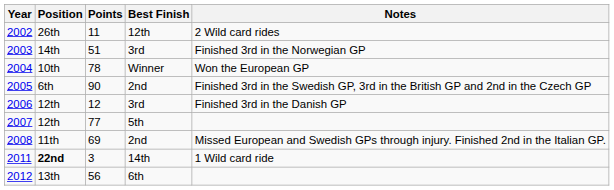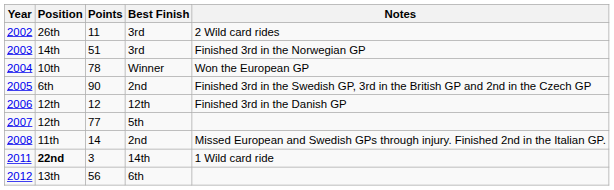 <table class="wikitable" style="font-size: 95%;">
 <tr>
 <th>Year</th>
 <th>Position</th>
 <th>Points</th>
 <th>Best Finish</th>
 <th>Notes</th>
 </tr>
 <tr>
 <td><a href='#'>2002</a></td>
 <td>26th</td>
 <td>11</td>
-<td>12th</td>
+<td>3rd</td>
 <td>2 Wild card rides</td>
 </tr>
 <tr>
 <td><a href='#'>2003</a></td>
 <td>14th</td>
 <td>51</td>
 <td>3rd</td>
 <td>Finished 3rd in the Norwegian GP</td>
 </tr>
 <tr>
 <td><a href='#'>2004</a></td>
 <td>10th</td>
 <td>78</td>
 <td>Winner</td>
 <td>Won the European GP</td>
 </tr>
 <tr>
 <td><a href='#'>2005</a></td>
 <td>6th</td>
 <td>90</td>
 <td>2nd</td>
 <td>Finished 3rd in the Swedish GP, 3rd in the British GP and 2nd in the Czech GP</td>
 </tr>
 <tr>
 <td><a href='#'>2006</a></td>
 <td>12th</td>
 <td>12</td>
-<td>3rd</td>
+<td>12th</td>
 <td>Finished 3rd in the Danish GP</td>
 </tr>
 <tr>
 <td><a href='#'>2007</a></td>
 <td>12th</td>
 <td>77</td>
 <td>5th</td>
 <td></td>
 </tr>
 <tr>
 <td><a href='#'>2008</a></td>
 <td>11th</td>
-<td>69</td>
+<td>14</td>
 <td>2nd</td>
 <td>Missed European and Swedish GPs through injury. Finished 2nd in the Italian GP.</td>
 </tr>
 <tr>
 <td><a href='#'>2011</a></td>
 <td><strong>22nd</strong></td>
 <td>3</td>
 <td>14th</td>
 <td>1 Wild card ride</td>
 </tr>
 <tr>
 <td><a href='#'>2012</a></td>
 <td>13th</td>
 <td>56</td>
 <td>6th</td>
 <td></td>
 </tr>
 </table>
